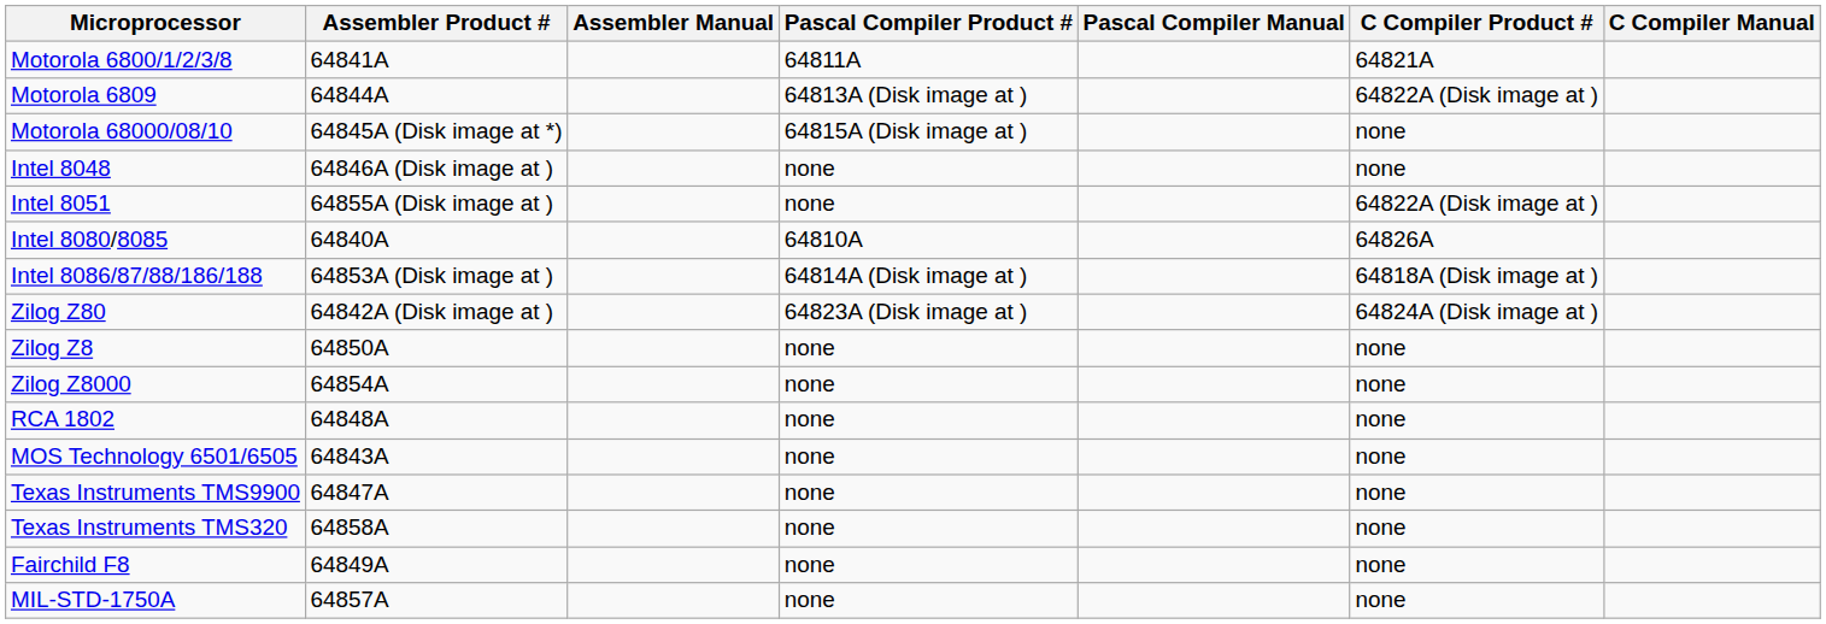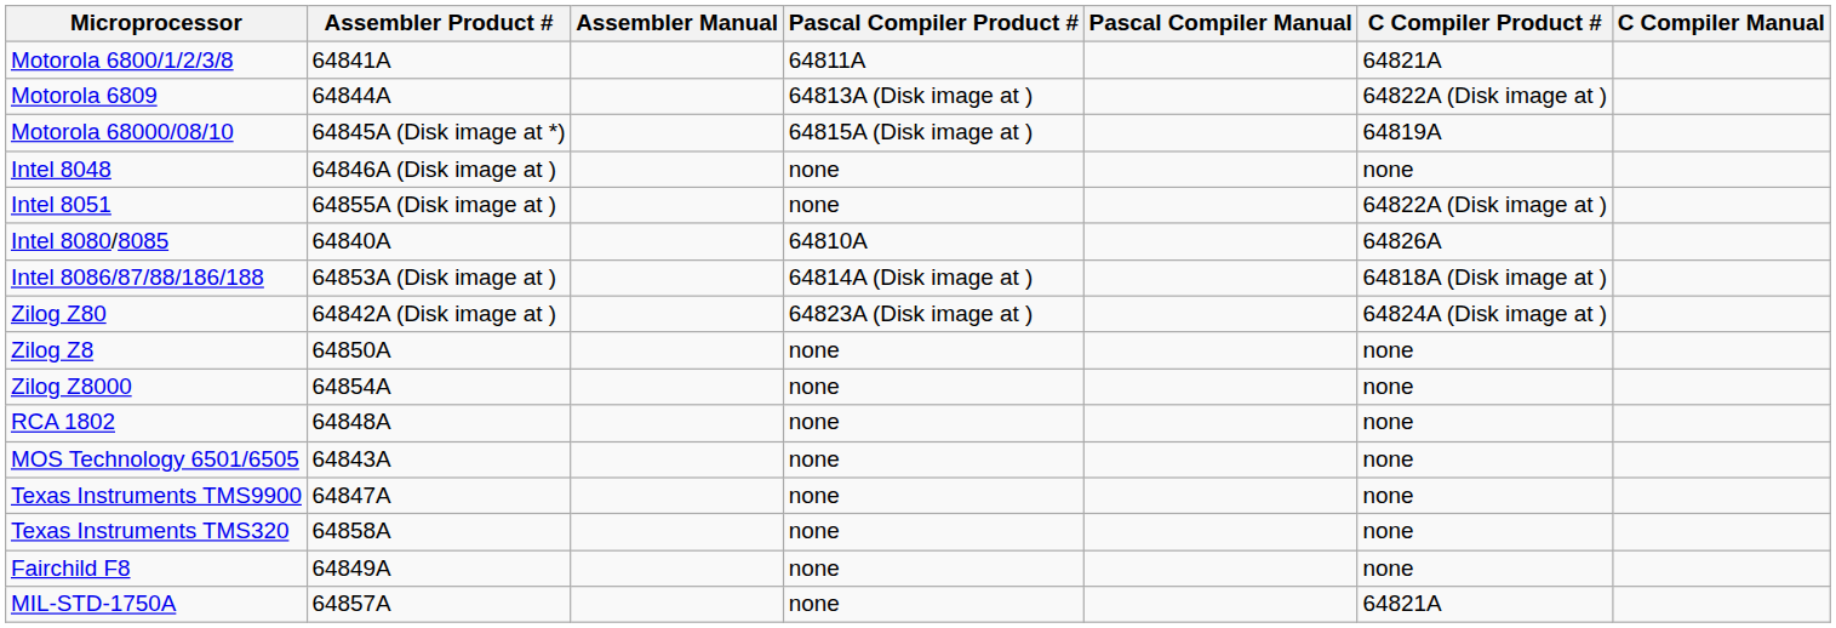 <table class="wikitable">
 <tr>
 <th>Microprocessor</th>
 <th>Assembler Product #</th>
 <th>Assembler Manual</th>
 <th>Pascal Compiler Product #</th>
 <th>Pascal Compiler Manual</th>
 <th>C Compiler Product #</th>
 <th>C Compiler Manual</th>
 </tr>
 <tr>
 <td><a href='#'>Motorola 6800/1/2/3/8</a></td>
 <td>64841A</td>
 <td></td>
 <td>64811A</td>
 <td></td>
 <td>64821A</td>
 <td></td>
 </tr>
 <tr>
 <td><a href='#'>Motorola 6809</a></td>
 <td>64844A</td>
 <td></td>
 <td>64813A (Disk image at )</td>
 <td></td>
 <td>64822A (Disk image at )</td>
 <td></td>
 </tr>
 <tr>
 <td><a href='#'>Motorola 68000/08/10</a></td>
 <td>64845A (Disk image at *)</td>
 <td></td>
 <td>64815A (Disk image at )</td>
 <td></td>
-<td>none</td>
+<td>64819A</td>
 <td></td>
 </tr>
 <tr>
 <td><a href='#'>Intel 8048</a></td>
 <td>64846A (Disk image at )</td>
 <td></td>
 <td>none</td>
 <td></td>
 <td>none</td>
 <td></td>
 </tr>
 <tr>
 <td><a href='#'>Intel 8051</a></td>
 <td>64855A (Disk image at )</td>
 <td></td>
 <td>none</td>
 <td></td>
 <td>64822A (Disk image at )</td>
 <td></td>
 </tr>
 <tr>
 <td><a href='#'>Intel 8080</a>/<a href='#'>8085</a></td>
 <td>64840A</td>
 <td></td>
 <td>64810A</td>
 <td></td>
 <td>64826A</td>
 <td></td>
 </tr>
 <tr>
 <td><a href='#'>Intel 8086/87/88/186/188</a></td>
 <td>64853A (Disk image at )</td>
 <td></td>
 <td>64814A (Disk image at )</td>
 <td></td>
 <td>64818A (Disk image at )</td>
 <td></td>
 </tr>
 <tr>
 <td><a href='#'>Zilog Z80</a></td>
 <td>64842A (Disk image at )</td>
 <td></td>
 <td>64823A (Disk image at )</td>
 <td></td>
 <td>64824A (Disk image at )</td>
 <td></td>
 </tr>
 <tr>
 <td><a href='#'>Zilog Z8</a></td>
 <td>64850A</td>
 <td></td>
 <td>none</td>
 <td></td>
 <td>none</td>
 <td></td>
 </tr>
 <tr>
 <td><a href='#'>Zilog Z8000</a></td>
 <td>64854A</td>
 <td></td>
 <td>none</td>
 <td></td>
 <td>none</td>
 <td></td>
 </tr>
 <tr>
 <td><a href='#'>RCA 1802</a></td>
 <td>64848A</td>
 <td></td>
 <td>none</td>
 <td></td>
 <td>none</td>
 <td></td>
 </tr>
 <tr>
 <td><a href='#'>MOS Technology 6501/6505</a></td>
 <td>64843A</td>
 <td></td>
 <td>none</td>
 <td></td>
 <td>none</td>
 <td></td>
 </tr>
 <tr>
 <td><a href='#'>Texas Instruments TMS9900</a></td>
 <td>64847A</td>
 <td></td>
 <td>none</td>
 <td></td>
 <td>none</td>
 <td></td>
 </tr>
 <tr>
 <td><a href='#'>Texas Instruments TMS320</a></td>
 <td>64858A</td>
 <td></td>
 <td>none</td>
 <td></td>
 <td>none</td>
 <td></td>
 </tr>
 <tr>
 <td><a href='#'>Fairchild F8</a></td>
 <td>64849A</td>
 <td></td>
 <td>none</td>
 <td></td>
 <td>none</td>
 <td></td>
 </tr>
 <tr>
 <td><a href='#'>MIL-STD-1750A</a></td>
 <td>64857A</td>
 <td></td>
 <td>none</td>
 <td></td>
-<td>none</td>
+<td>64821A</td>
 <td></td>
 </tr>
 </table>
